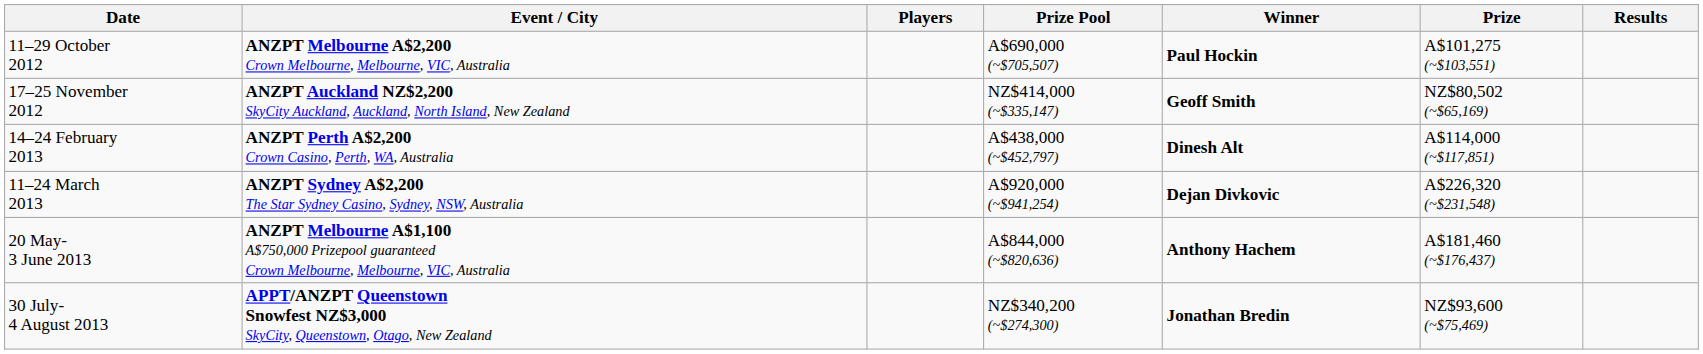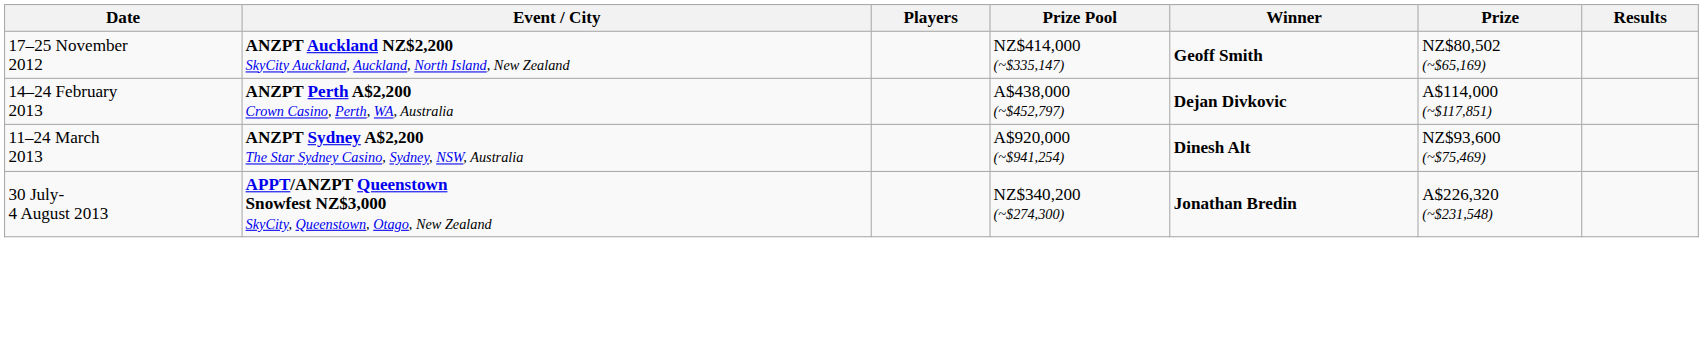 <table class="wikitable" width="100%">
 <tr>
 <th width="14%">Date</th>
 <th !width="16%">Event / City</th>
 <th !width="11%">Players</th>
 <th !width="14%">Prize Pool</th>
 <th !width="18%">Winner</th>
 <th !width="14%">Prize</th>
 <th !width="11%">Results</th>
-</tr>
-<tr>
-<td>11–29 October<br>2012</td>
-<td> <strong>ANZPT <a href='#'>Melbourne</a> A$2,200</strong><br><small><em><a href='#'>Crown Melbourne</a>, <a href='#'>Melbourne</a>, <a href='#'>VIC</a>, Australia</em></small></td>
-<td></td>
-<td>A$690,000<br><small><em>(~$705,507)</em></small></td>
-<td> <strong>Paul Hockin</strong></td>
-<td>A$101,275<br><small><em>(~$103,551)</em></small></td>
-<td></td>
 </tr>
 <tr>
 <td>17–25 November<br>2012</td>
 <td> <strong>ANZPT <a href='#'>Auckland</a> NZ$2,200</strong><br><small><em><a href='#'>SkyCity Auckland</a>, <a href='#'>Auckland</a>, <a href='#'>North Island</a>, New Zealand</em></small></td>
 <td></td>
 <td>NZ$414,000<br><small><em>(~$335,147)</em></small></td>
 <td> <strong>Geoff Smith</strong></td>
 <td>NZ$80,502<br><small><em>(~$65,169)</em></small></td>
 <td></td>
 </tr>
 <tr>
 <td>14–24 February<br>2013</td>
 <td> <strong>ANZPT <a href='#'>Perth</a> A$2,200</strong><br><small><em><a href='#'>Crown Casino</a>, <a href='#'>Perth</a>, <a href='#'>WA</a>, Australia</em></small></td>
 <td></td>
 <td>A$438,000<br><small><em>(~$452,797)</em></small></td>
-<td> <strong>Dinesh Alt</strong></td>
+<td> <strong>Dejan Divkovic</strong></td>
 <td>A$114,000<br><small><em>(~$117,851)</em></small></td>
 <td></td>
 </tr>
 <tr>
 <td>11–24 March<br>2013</td>
 <td> <strong>ANZPT <a href='#'>Sydney</a> A$2,200</strong><br><small><em><a href='#'>The Star Sydney Casino</a>, <a href='#'>Sydney</a>, <a href='#'>NSW</a>, Australia</em></small></td>
 <td></td>
 <td>A$920,000<br><small><em>(~$941,254)</em></small></td>
-<td> <strong>Dejan Divkovic</strong></td>
-<td>A$226,320<br><small><em>(~$231,548)</em></small></td>
-<td></td>
-</tr>
-<tr>
-<td>20 May-<br>3 June 2013</td>
-<td> <strong>ANZPT <a href='#'>Melbourne</a> A$1,100</strong><br><small><em>A$750,000 Prizepool guaranteed<br><a href='#'>Crown Melbourne</a>, <a href='#'>Melbourne</a>, <a href='#'>VIC</a>, Australia</em></small></td>
-<td></td>
-<td>A$844,000<br><small><em>(~$820,636)</em></small></td>
-<td> <strong>Anthony Hachem</strong></td>
-<td>A$181,460<br><small><em>(~$176,437)</em></small></td>
+<td> <strong>Dinesh Alt</strong></td>
+<td>NZ$93,600<br><small><em>(~$75,469)</em></small></td>
 <td></td>
 </tr>
 <tr>
 <td>30 July-<br>4 August 2013</td>
 <td> <strong><a href='#'>APPT</a>/ANZPT <a href='#'>Queenstown</a><br>Snowfest NZ$3,000</strong><br><small><em><a href='#'>SkyCity</a>, <a href='#'>Queenstown</a>, <a href='#'>Otago</a>, New Zealand</em></small></td>
 <td></td>
 <td>NZ$340,200<br><small><em>(~$274,300)</em></small></td>
 <td> <strong>Jonathan Bredin</strong></td>
-<td>NZ$93,600<br><small><em>(~$75,469)</em></small></td>
+<td>A$226,320<br><small><em>(~$231,548)</em></small></td>
 <td></td>
 </tr>
 </table>
